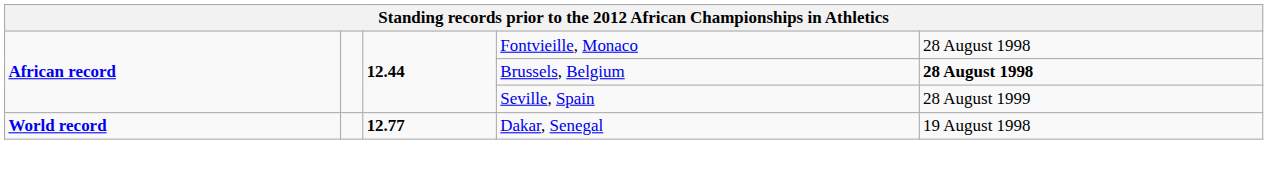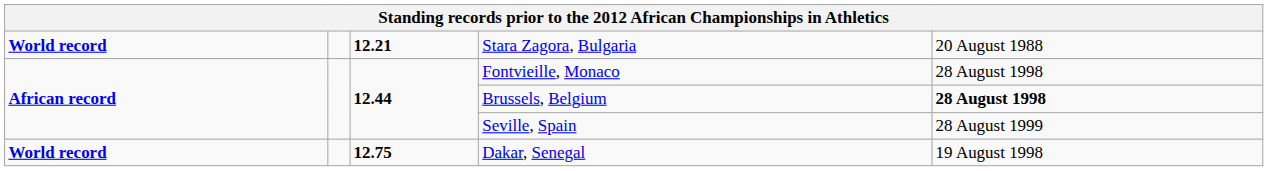 <table class="wikitable" width=75%>
 <tr>
 <th colspan="5">Standing records prior to the 2012 African Championships in Athletics</th>
+</tr>
+<tr>
+<td><strong><a href='#'>World record</a></strong></td>
+<td></td>
+<td><strong>12.21</strong></td>
+<td><a href='#'>Stara Zagora</a>, <a href='#'>Bulgaria</a></td>
+<td>20 August 1988</td>
 </tr>
 <tr>
 <td rowspan=3><strong><a href='#'>African record</a></strong></td>
 <td rowspan=3></td>
 <td rowspan=3><strong>12.44</strong></td>
 <td><a href='#'>Fontvieille</a>, <a href='#'>Monaco</a></td>
 <td>28 August 1998</td>
 </tr>
 <tr>
 <td><a href='#'>Brussels</a>, <a href='#'>Belgium</a></td>
 <td><strong>28 August 1998</strong></td>
 </tr>
 <tr>
 <td><a href='#'>Seville</a>, <a href='#'>Spain</a></td>
 <td>28 August 1999</td>
 </tr>
 <tr>
 <td><strong><a href='#'>World record</a></strong></td>
 <td></td>
-<td><strong>12.77</strong></td>
+<td><strong>12.75</strong></td>
 <td><a href='#'>Dakar</a>, <a href='#'>Senegal</a></td>
 <td>19 August 1998</td>
 </tr>
 </table>
